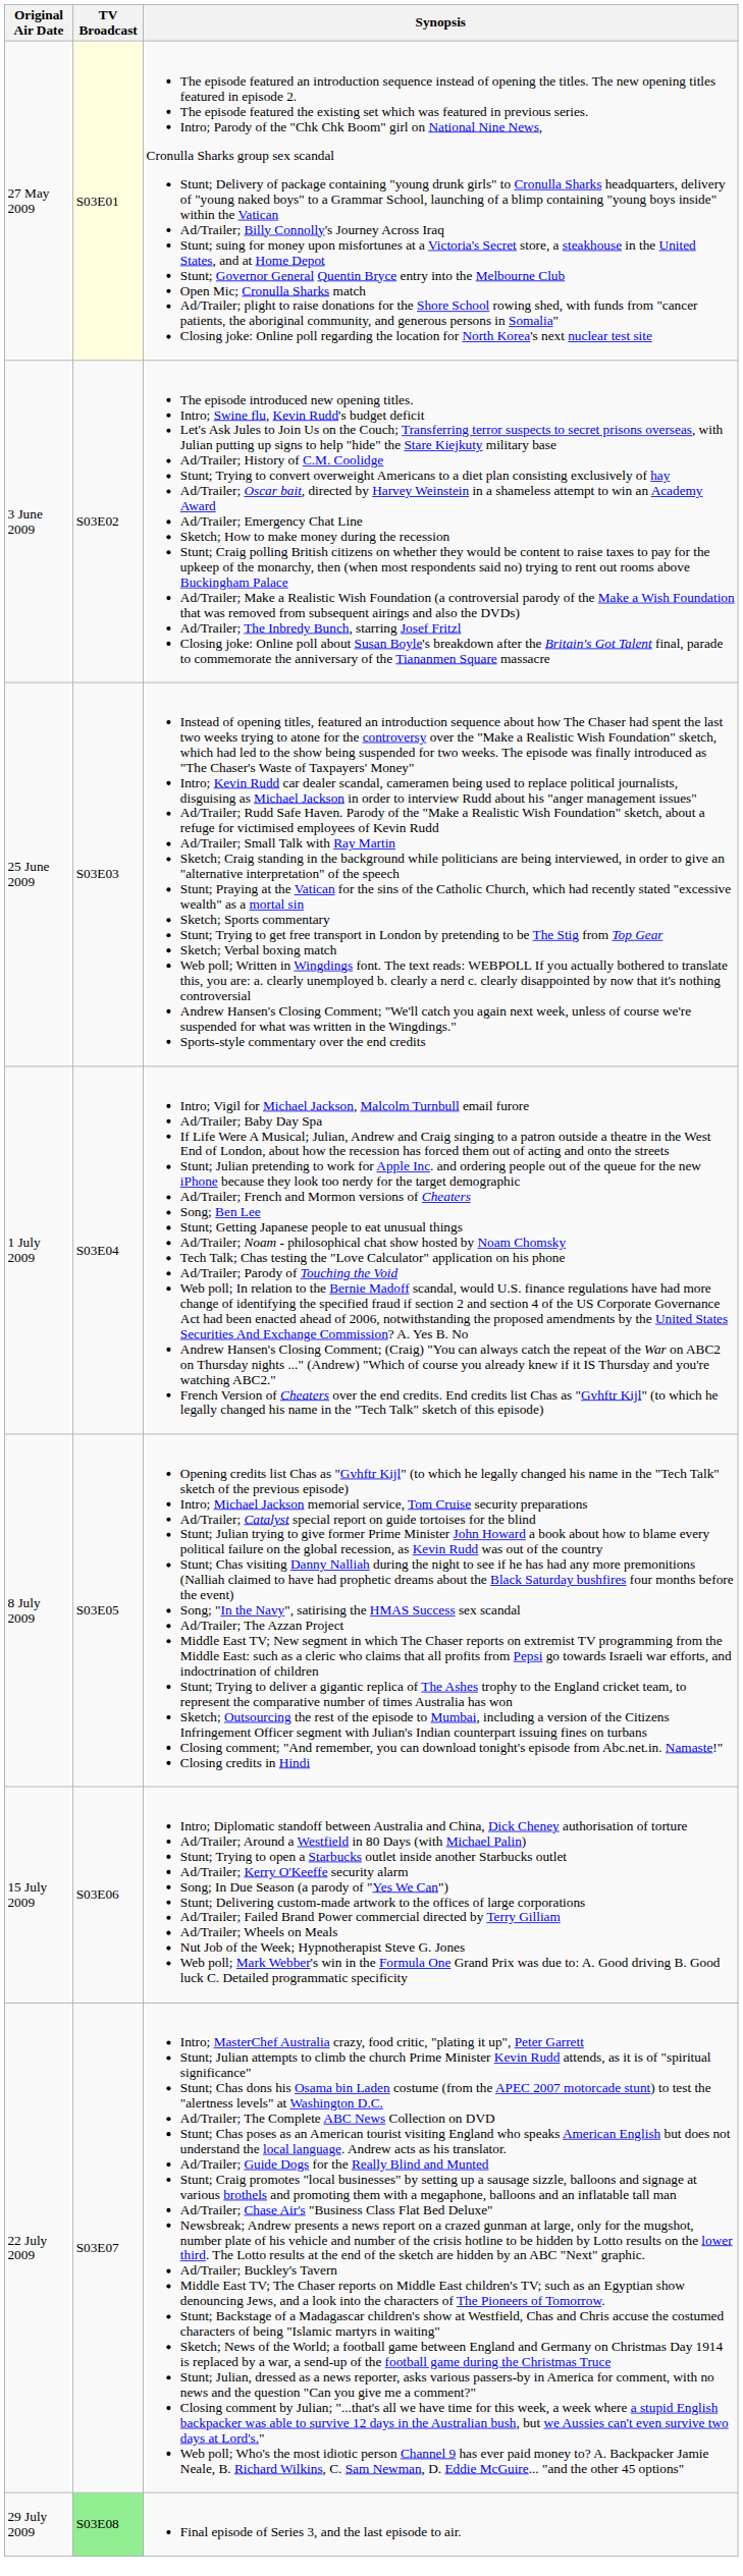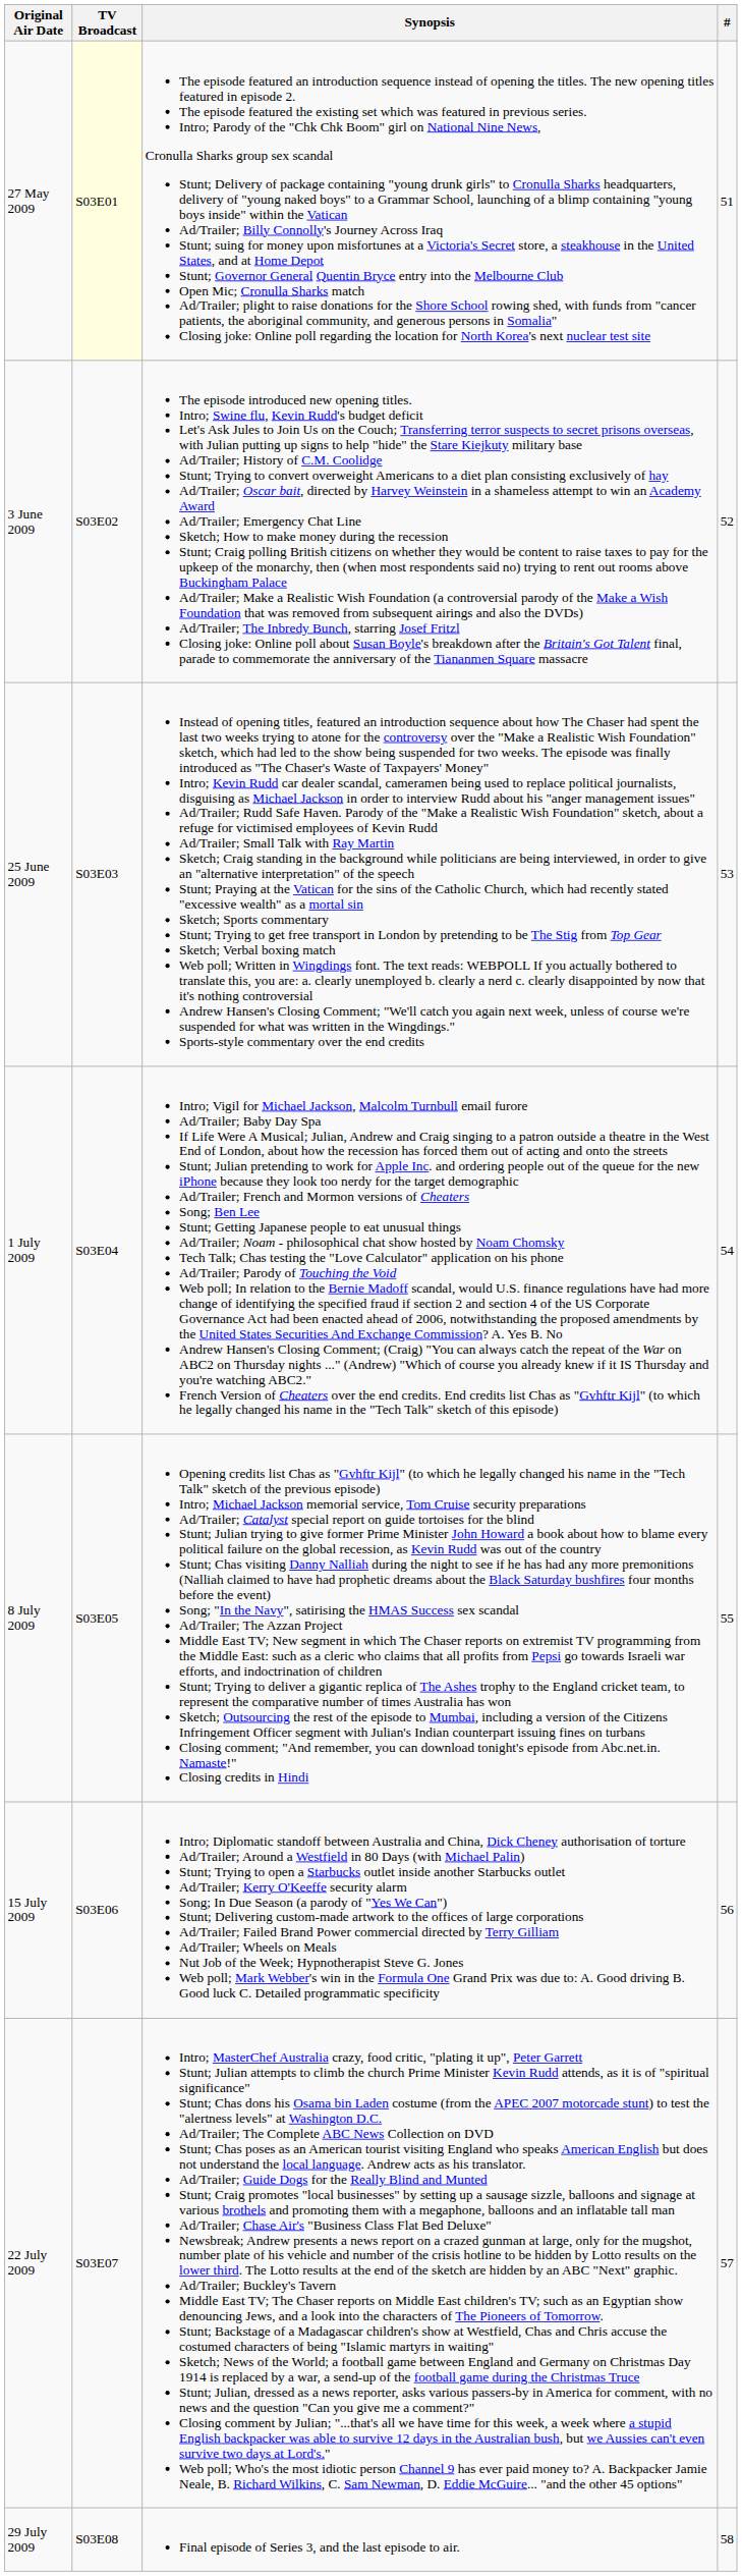 <table class="wikitable">
 <tr>
 <th>Original Air Date</th>
 <th>TV Broadcast</th>
 <th>Synopsis</th>
+<th>#</th>
 </tr>
 <tr>
 <td>27 May 2009</td>
 <td style="background: lightyellow;">S03E01</td>
 <td><br><ul><li>The episode featured an introduction sequence instead of opening the titles. The new opening titles featured in episode 2.</li><li>The episode featured the existing set which was featured in previous series.</li><li>Intro; Parody of the "Chk Chk Boom" girl on <a href='#'>National Nine News</a>,</li></ul>Cronulla Sharks group sex scandal<ul><li>Stunt; Delivery of package containing "young drunk girls" to <a href='#'>Cronulla Sharks</a> headquarters, delivery of "young naked boys" to a Grammar School, launching of a blimp containing "young boys inside" within the <a href='#'>Vatican</a></li><li>Ad/Trailer; <a href='#'>Billy Connolly</a>'s Journey Across Iraq</li><li>Stunt; suing for money upon misfortunes at a <a href='#'>Victoria's Secret</a> store, a <a href='#'>steakhouse</a> in the <a href='#'>United States</a>, and at <a href='#'>Home Depot</a></li><li>Stunt; <a href='#'>Governor General</a> <a href='#'>Quentin Bryce</a> entry into the <a href='#'>Melbourne Club</a></li><li>Open Mic; <a href='#'>Cronulla Sharks</a> match</li><li>Ad/Trailer; plight to raise donations for the <a href='#'>Shore School</a> rowing shed, with funds from "cancer patients, the aboriginal community, and generous persons in <a href='#'>Somalia</a>"</li><li>Closing joke: Online poll regarding the location for <a href='#'>North Korea</a>'s next <a href='#'>nuclear test site</a></li></ul></td>
+<td>51</td>
 </tr>
 <tr>
 <td>3 June 2009</td>
 <td>S03E02</td>
 <td><br><ul><li>The episode introduced new opening titles.</li><li>Intro; <a href='#'>Swine flu</a>, <a href='#'>Kevin Rudd</a>'s budget deficit</li><li>Let's Ask Jules to Join Us on the Couch; <a href='#'>Transferring terror suspects to secret prisons overseas</a>, with Julian putting up signs to help "hide" the <a href='#'>Stare Kiejkuty</a> military base</li><li>Ad/Trailer; History of <a href='#'>C.M. Coolidge</a></li><li>Stunt; Trying to convert overweight Americans to a diet plan consisting exclusively of <a href='#'>hay</a></li><li>Ad/Trailer; <em><a href='#'>Oscar bait</a></em>, directed by <a href='#'>Harvey Weinstein</a> in a shameless attempt to win an <a href='#'>Academy Award</a></li><li>Ad/Trailer; Emergency Chat Line</li><li>Sketch; How to make money during the recession</li><li>Stunt; Craig polling British citizens on whether they would be content to raise taxes to pay for the upkeep of the monarchy, then (when most respondents said no) trying to rent out rooms above <a href='#'>Buckingham Palace</a></li><li>Ad/Trailer; Make a Realistic Wish Foundation (a controversial parody of the <a href='#'>Make a Wish Foundation</a> that was removed from subsequent airings and also the DVDs)</li><li>Ad/Trailer; <a href='#'>The Inbredy Bunch</a>, starring <a href='#'>Josef Fritzl</a></li><li>Closing joke: Online poll about <a href='#'>Susan Boyle</a>'s breakdown after the <em><a href='#'>Britain's Got Talent</a></em> final, parade to commemorate the anniversary of the <a href='#'>Tiananmen Square</a> massacre</li></ul></td>
+<td>52</td>
 </tr>
 <tr>
 <td>25 June 2009</td>
 <td>S03E03</td>
 <td><br><ul><li>Instead of opening titles, featured an introduction sequence about how The Chaser had spent the last two weeks trying to atone for the <a href='#'>controversy</a> over the "Make a Realistic Wish Foundation" sketch, which had led to the show being suspended for two weeks. The episode was finally introduced as "The Chaser's Waste of Taxpayers' Money"</li><li>Intro; <a href='#'>Kevin Rudd</a> car dealer scandal, cameramen being used to replace political journalists, disguising as <a href='#'>Michael Jackson</a> in order to interview Rudd about his "anger management issues"</li><li>Ad/Trailer; Rudd Safe Haven. Parody of the "Make a Realistic Wish Foundation" sketch, about a refuge for victimised employees of Kevin Rudd</li><li>Ad/Trailer; Small Talk with <a href='#'>Ray Martin</a></li><li>Sketch; Craig standing in the background while politicians are being interviewed, in order to give an "alternative interpretation" of the speech</li><li>Stunt; Praying at the <a href='#'>Vatican</a> for the sins of the Catholic Church, which had recently stated "excessive wealth" as a <a href='#'>mortal sin</a></li><li>Sketch; Sports commentary</li><li>Stunt; Trying to get free transport in London by pretending to be <a href='#'>The Stig</a> from <em><a href='#'>Top Gear</a></em></li><li>Sketch; Verbal boxing match</li><li>Web poll; Written in <a href='#'>Wingdings</a> font. The text reads: WEBPOLL If you actually bothered to translate this, you are: a. clearly unemployed b. clearly a nerd c. clearly disappointed by now that it's nothing controversial</li><li>Andrew Hansen's Closing Comment; "We'll catch you again next week, unless of course we're suspended for what was written in the Wingdings."</li><li>Sports-style commentary over the end credits</li></ul></td>
+<td>53</td>
 </tr>
 <tr>
 <td>1 July 2009</td>
 <td>S03E04</td>
 <td><br><ul><li>Intro; Vigil for <a href='#'>Michael Jackson</a>, <a href='#'>Malcolm Turnbull</a> email furore</li><li>Ad/Trailer; Baby Day Spa</li><li>If Life Were A Musical; Julian, Andrew and Craig singing to a patron outside a theatre in the West End of London, about how the recession has forced them out of acting and onto the streets</li><li>Stunt; Julian pretending to work for <a href='#'>Apple Inc</a>. and ordering people out of the queue for the new <a href='#'>iPhone</a> because they look too nerdy for the target demographic</li><li>Ad/Trailer; French and Mormon versions of <em><a href='#'>Cheaters</a></em></li><li>Song; <a href='#'>Ben Lee</a></li><li>Stunt; Getting Japanese people to eat unusual things</li><li>Ad/Trailer; <em>Noam</em> - philosophical chat show hosted by <a href='#'>Noam Chomsky</a></li><li>Tech Talk; Chas testing the "Love Calculator" application on his phone</li><li>Ad/Trailer; Parody of <em><a href='#'>Touching the Void</a></em></li><li>Web poll; In relation to the <a href='#'>Bernie Madoff</a> scandal, would U.S. finance regulations have had more change of identifying the specified fraud if section 2 and section 4 of the US Corporate Governance Act had been enacted ahead of 2006, notwithstanding the proposed amendments by the <a href='#'>United States Securities And Exchange Commission</a>? A. Yes B. No</li><li>Andrew Hansen's Closing Comment; (Craig) "You can always catch the repeat of the <em>War</em> on ABC2 on Thursday nights ..." (Andrew) "Which of course you already knew if it IS Thursday and you're watching ABC2."</li><li>French Version of <em><a href='#'>Cheaters</a></em> over the end credits. End credits list Chas as "<a href='#'>Gvhftr Kijl</a>" (to which he legally changed his name in the "Tech Talk" sketch of this episode)</li></ul></td>
+<td>54</td>
 </tr>
 <tr>
 <td>8 July 2009</td>
 <td>S03E05</td>
 <td><br><ul><li>Opening credits list Chas as "<a href='#'>Gvhftr Kijl</a>" (to which he legally changed his name in the "Tech Talk" sketch of the previous episode)</li><li>Intro; <a href='#'>Michael Jackson</a> memorial service, <a href='#'>Tom Cruise</a> security preparations</li><li>Ad/Trailer; <em><a href='#'>Catalyst</a></em> special report on guide tortoises for the blind</li><li>Stunt; Julian trying to give former Prime Minister <a href='#'>John Howard</a> a book about how to blame every political failure on the global recession, as <a href='#'>Kevin Rudd</a> was out of the country</li><li>Stunt; Chas visiting <a href='#'>Danny Nalliah</a> during the night to see if he has had any more premonitions (Nalliah claimed to have had prophetic dreams about the <a href='#'>Black Saturday bushfires</a> four months before the event)</li><li>Song; "<a href='#'>In the Navy</a>", satirising the <a href='#'>HMAS Success</a> sex scandal</li><li>Ad/Trailer; The Azzan Project</li><li>Middle East TV; New segment in which The Chaser reports on extremist TV programming from the Middle East: such as a cleric who claims that all profits from <a href='#'>Pepsi</a> go towards Israeli war efforts, and indoctrination of children</li><li>Stunt; Trying to deliver a gigantic replica of <a href='#'>The Ashes</a> trophy to the England cricket team, to represent the comparative number of times Australia has won</li><li>Sketch; <a href='#'>Outsourcing</a> the rest of the episode to <a href='#'>Mumbai</a>, including a version of the Citizens Infringement Officer segment with Julian's Indian counterpart issuing fines on turbans</li><li>Closing comment; "And remember, you can download tonight's episode from Abc.net.in. <a href='#'>Namaste</a>!"</li><li>Closing credits in <a href='#'>Hindi</a></li></ul></td>
+<td>55</td>
 </tr>
 <tr>
 <td>15 July 2009</td>
 <td>S03E06</td>
 <td><br><ul><li>Intro; Diplomatic standoff between Australia and China, <a href='#'>Dick Cheney</a> authorisation of torture</li><li>Ad/Trailer; Around a <a href='#'>Westfield</a> in 80 Days (with <a href='#'>Michael Palin</a>)</li><li>Stunt; Trying to open a <a href='#'>Starbucks</a> outlet inside another Starbucks outlet</li><li>Ad/Trailer; <a href='#'>Kerry O'Keeffe</a> security alarm</li><li>Song; In Due Season (a parody of "<a href='#'>Yes We Can</a>")</li><li>Stunt; Delivering custom-made artwork to the offices of large corporations</li><li>Ad/Trailer; Failed Brand Power commercial directed by <a href='#'>Terry Gilliam</a></li><li>Ad/Trailer; Wheels on Meals</li><li>Nut Job of the Week; Hypnotherapist Steve G. Jones</li><li>Web poll; <a href='#'>Mark Webber</a>'s win in the <a href='#'>Formula One</a> Grand Prix was due to: A. Good driving B. Good luck C. Detailed programmatic specificity</li></ul></td>
+<td>56</td>
 </tr>
 <tr>
 <td>22 July 2009</td>
 <td>S03E07</td>
 <td><br><ul><li>Intro; <a href='#'>MasterChef Australia</a> crazy, food critic, "plating it up", <a href='#'>Peter Garrett</a></li><li>Stunt; Julian attempts to climb the church Prime Minister <a href='#'>Kevin Rudd</a> attends, as it is of "spiritual significance"</li><li>Stunt; Chas dons his <a href='#'>Osama bin Laden</a> costume (from the <a href='#'>APEC 2007 motorcade stunt</a>) to test the "alertness levels" at <a href='#'>Washington D.C.</a></li><li>Ad/Trailer; The Complete <a href='#'>ABC News</a> Collection on DVD</li><li>Stunt; Chas poses as an American tourist visiting England who speaks <a href='#'>American English</a> but does not understand the <a href='#'>local language</a>. Andrew acts as his translator.</li><li>Ad/Trailer; <a href='#'>Guide Dogs</a> for the <a href='#'>Really Blind and Munted</a></li><li>Stunt; Craig promotes "local businesses" by setting up a sausage sizzle, balloons and signage at various <a href='#'>brothels</a> and promoting them with a megaphone, balloons and an inflatable tall man</li><li>Ad/Trailer; <a href='#'>Chase Air's</a> "Business Class Flat Bed Deluxe"</li><li>Newsbreak; Andrew presents a news report on a crazed gunman at large, only for the mugshot, number plate of his vehicle and number of the crisis hotline to be hidden by Lotto results on the <a href='#'>lower third</a>. The Lotto results at the end of the sketch are hidden by an ABC "Next" graphic.</li><li>Ad/Trailer; Buckley's Tavern</li><li>Middle East TV; The Chaser reports on Middle East children's TV; such as an Egyptian show denouncing Jews, and a look into the characters of <a href='#'>The Pioneers of Tomorrow</a>.</li><li>Stunt; Backstage of a Madagascar children's show at Westfield, Chas and Chris accuse the costumed characters of being "Islamic martyrs in waiting"</li><li>Sketch; News of the World; a football game between England and Germany on Christmas Day 1914 is replaced by a war, a send-up of the <a href='#'>football game during the Christmas Truce</a></li><li>Stunt; Julian, dressed as a news reporter, asks various passers-by in America for comment, with no news and the question "Can you give me a comment?"</li><li>Closing comment by Julian; "...that's all we have time for this week, a week where <a href='#'>a stupid English backpacker was able to survive 12 days in the Australian bush</a>, but <a href='#'>we Aussies can't even survive two days at Lord's.</a>"</li><li>Web poll; Who's the most idiotic person <a href='#'>Channel 9</a> has ever paid money to? A. Backpacker Jamie Neale, B. <a href='#'>Richard Wilkins</a>, C. <a href='#'>Sam Newman</a>, D. <a href='#'>Eddie McGuire</a>... "and the other 45 options"</li></ul></td>
+<td>57</td>
 </tr>
 <tr>
 <td>29 July 2009</td>
-<td style="background: lightgreen;">S03E08</td>
+<td>S03E08</td>
 <td><br><ul><li>Final episode of Series 3, and the last episode to air.</li></ul></td>
+<td>58</td>
 </tr>
 </table>
